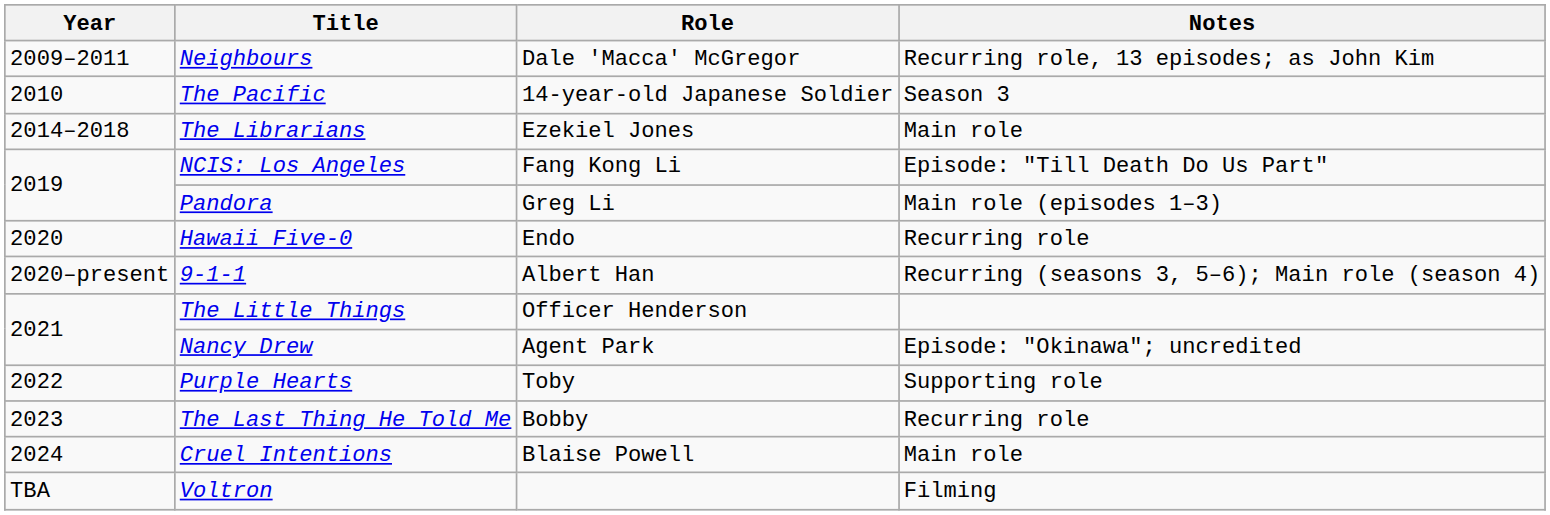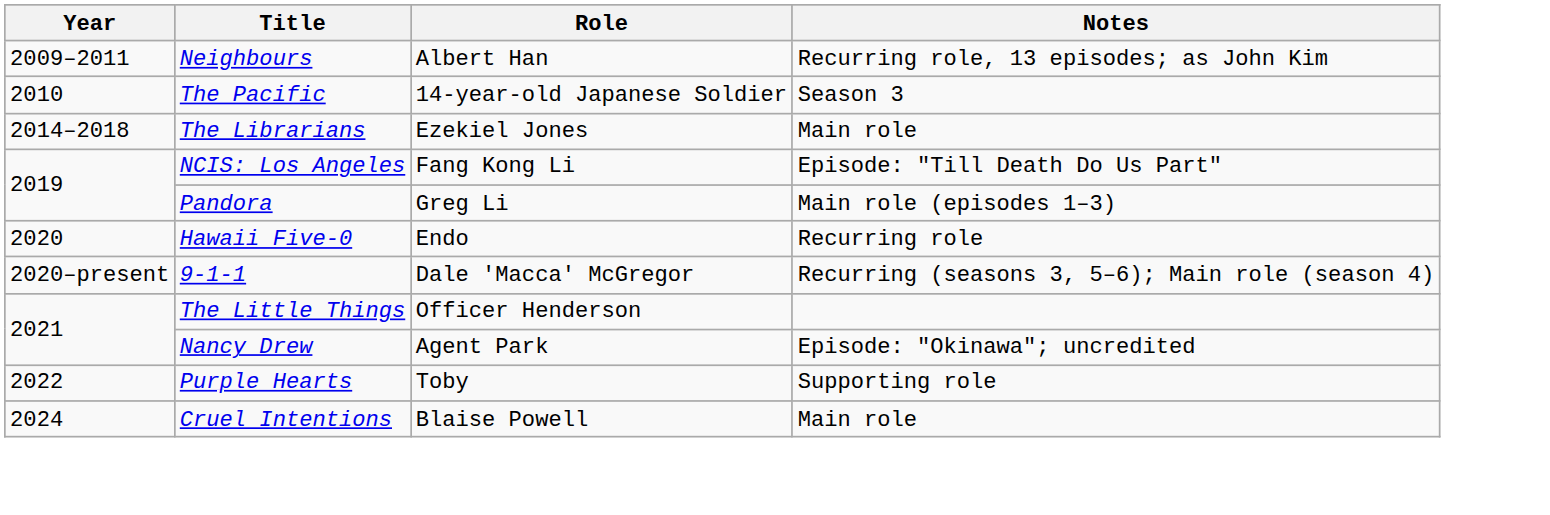 <table class="wikitable">
 <tr>
 <th>Year</th>
 <th>Title</th>
 <th>Role</th>
 <th>Notes</th>
 </tr>
 <tr>
 <td>2009–2011</td>
 <td><em><a href='#'>Neighbours</a></em></td>
-<td>Dale 'Macca' McGregor</td>
+<td>Albert Han</td>
 <td>Recurring role, 13 episodes; as John Kim</td>
 </tr>
 <tr>
 <td>2010</td>
 <td><em><a href='#'>The Pacific</a></em></td>
 <td>14-year-old Japanese Soldier</td>
 <td>Season 3</td>
 </tr>
 <tr>
 <td>2014–2018</td>
 <td><em><a href='#'>The Librarians</a></em></td>
 <td>Ezekiel Jones</td>
 <td>Main role</td>
 </tr>
 <tr>
 <td rowspan="2">2019</td>
 <td><em><a href='#'>NCIS: Los Angeles</a></em></td>
 <td>Fang Kong Li</td>
 <td>Episode: "Till Death Do Us Part"</td>
 </tr>
 <tr>
 <td><em><a href='#'>Pandora</a></em></td>
 <td>Greg Li</td>
 <td>Main role (episodes 1–3)</td>
 </tr>
 <tr>
 <td>2020</td>
 <td><em><a href='#'>Hawaii Five-0</a></em></td>
 <td>Endo</td>
 <td>Recurring role</td>
 </tr>
 <tr>
 <td>2020–present</td>
 <td><em><a href='#'>9-1-1</a></em></td>
-<td>Albert Han</td>
+<td>Dale 'Macca' McGregor</td>
 <td>Recurring (seasons 3, 5–6); Main role (season 4)</td>
 </tr>
 <tr>
 <td rowspan="2">2021</td>
 <td><em><a href='#'>The Little Things</a></em></td>
 <td>Officer Henderson</td>
 <td></td>
 </tr>
 <tr>
 <td><em><a href='#'>Nancy Drew</a></em></td>
 <td>Agent Park</td>
 <td>Episode: "Okinawa"; uncredited</td>
 </tr>
 <tr>
 <td>2022</td>
 <td><em><a href='#'>Purple Hearts</a></em></td>
 <td>Toby</td>
 <td>Supporting role</td>
 </tr>
 <tr>
-<td>2023</td>
-<td><em><a href='#'>The Last Thing He Told Me</a></em></td>
-<td>Bobby</td>
-<td>Recurring role</td>
-</tr>
-<tr>
 <td>2024</td>
 <td><em><a href='#'>Cruel Intentions</a></em></td>
 <td>Blaise Powell</td>
 <td>Main role</td>
 </tr>
-<tr>
-<td>TBA</td>
-<td><em><a href='#'>Voltron</a></em></td>
-<td></td>
-<td>Filming</td>
-</tr>
 </table>
